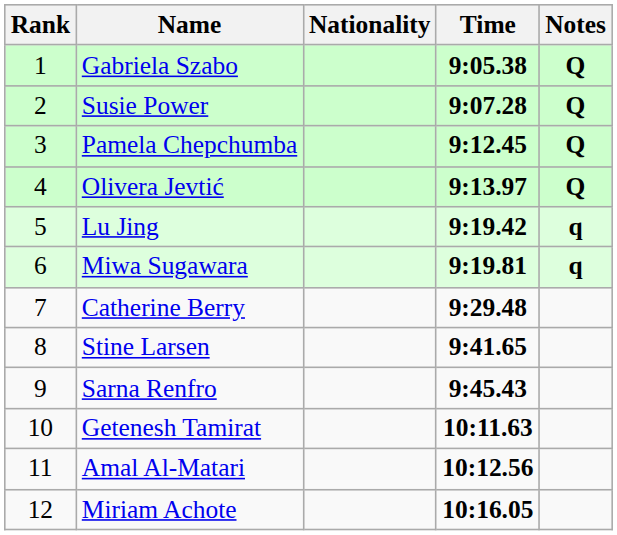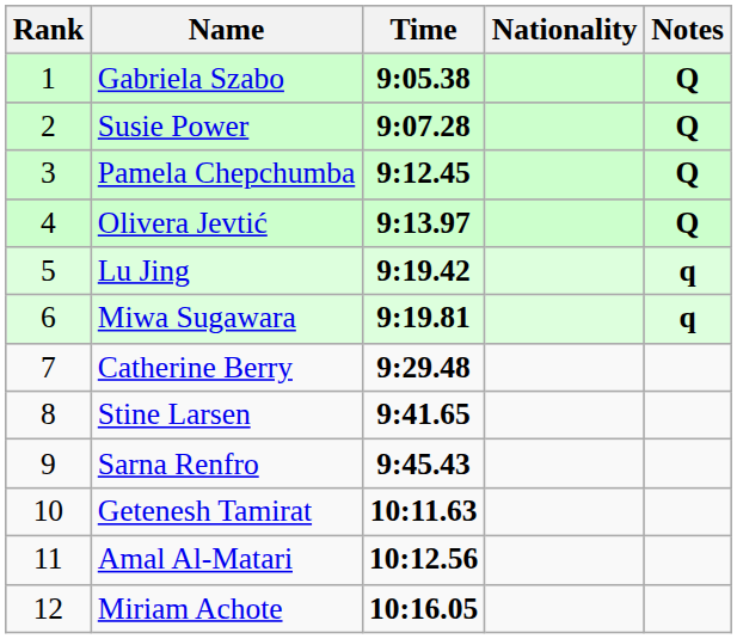 <table class="wikitable sortable" style="text-align:center">
 <tr>
 <th>Rank</th>
 <th>Name</th>
+<th>Time</th>
 <th>Nationality</th>
-<th>Time</th>
 <th>Notes</th>
 </tr>
 <tr bgcolor=ccffcc>
 <td>1</td>
 <td align=left><a href='#'>Gabriela Szabo</a></td>
+<td><strong>9:05.38</strong></td>
 <td align=left></td>
-<td><strong>9:05.38</strong></td>
 <td><strong>Q</strong></td>
 </tr>
 <tr bgcolor=ccffcc>
 <td>2</td>
 <td align=left><a href='#'>Susie Power</a></td>
+<td><strong>9:07.28</strong></td>
 <td align=left></td>
-<td><strong>9:07.28</strong></td>
 <td><strong>Q</strong></td>
 </tr>
 <tr bgcolor=ccffcc>
 <td>3</td>
 <td align=left><a href='#'>Pamela Chepchumba</a></td>
+<td><strong>9:12.45</strong></td>
 <td align=left></td>
-<td><strong>9:12.45</strong></td>
 <td><strong>Q</strong></td>
 </tr>
 <tr bgcolor=ccffcc>
 <td>4</td>
 <td align=left><a href='#'>Olivera Jevtić</a></td>
+<td><strong>9:13.97</strong></td>
 <td align=left></td>
-<td><strong>9:13.97</strong></td>
 <td><strong>Q</strong></td>
 </tr>
 <tr bgcolor=ddffdd>
 <td>5</td>
 <td align=left><a href='#'>Lu Jing</a></td>
+<td><strong>9:19.42</strong></td>
 <td align=left></td>
-<td><strong>9:19.42</strong></td>
 <td><strong>q</strong></td>
 </tr>
 <tr bgcolor=ddffdd>
 <td>6</td>
 <td align=left><a href='#'>Miwa Sugawara</a></td>
+<td><strong>9:19.81</strong></td>
 <td align=left></td>
-<td><strong>9:19.81</strong></td>
 <td><strong>q</strong></td>
 </tr>
 <tr>
 <td>7</td>
 <td align=left><a href='#'>Catherine Berry</a></td>
+<td><strong>9:29.48</strong></td>
 <td align=left></td>
-<td><strong>9:29.48</strong></td>
 <td></td>
 </tr>
 <tr>
 <td>8</td>
 <td align=left><a href='#'>Stine Larsen</a></td>
+<td><strong>9:41.65</strong></td>
 <td align=left></td>
-<td><strong>9:41.65</strong></td>
 <td></td>
 </tr>
 <tr>
 <td>9</td>
 <td align=left><a href='#'>Sarna Renfro</a></td>
+<td><strong>9:45.43</strong></td>
 <td align=left></td>
-<td><strong>9:45.43</strong></td>
 <td></td>
 </tr>
 <tr>
 <td>10</td>
 <td align=left><a href='#'>Getenesh Tamirat</a></td>
+<td><strong>10:11.63</strong></td>
 <td align=left></td>
-<td><strong>10:11.63</strong></td>
 <td></td>
 </tr>
 <tr>
 <td>11</td>
 <td align=left><a href='#'>Amal Al-Matari</a></td>
+<td><strong>10:12.56</strong></td>
 <td align=left></td>
-<td><strong>10:12.56</strong></td>
 <td></td>
 </tr>
 <tr>
 <td>12</td>
 <td align=left><a href='#'>Miriam Achote</a></td>
+<td><strong>10:16.05</strong></td>
 <td align=left></td>
-<td><strong>10:16.05</strong></td>
 <td></td>
 </tr>
 </table>
